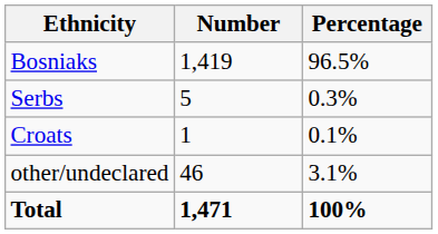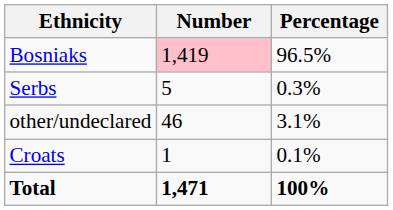 <table class="wikitable">
 <tr>
 <th width="100px">Ethnicity</th>
 <th width="80px">Number</th>
 <th width="80px">Percentage</th>
 </tr>
 <tr>
 <td><a href='#'>Bosniaks</a></td>
-<td>1,419</td>
+<td style="background: pink;">1,419</td>
 <td>96.5%</td>
 </tr>
 <tr>
 <td><a href='#'>Serbs</a></td>
 <td>5</td>
 <td>0.3%</td>
 </tr>
 <tr>
+<td>other/undeclared</td>
+<td>46</td>
+<td>3.1%</td>
+</tr>
+<tr>
 <td><a href='#'>Croats</a></td>
 <td>1</td>
 <td>0.1%</td>
-</tr>
-<tr>
-<td>other/undeclared</td>
-<td>46</td>
-<td>3.1%</td>
 </tr>
 <tr>
 <td><strong>Total</strong></td>
 <td><strong>1,471</strong></td>
 <td><strong>100%</strong></td>
 </tr>
 </table>
